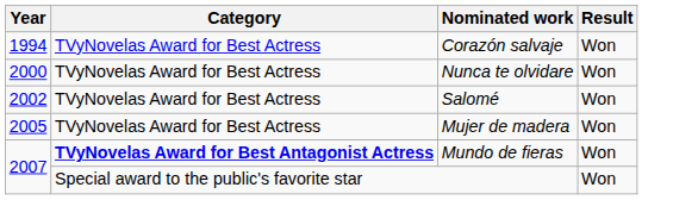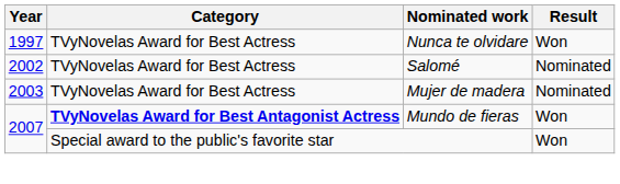 <table class="wikitable">
 <tr>
 <th>Year</th>
 <th>Category</th>
 <th>Nominated work</th>
 <th>Result</th>
 </tr>
 <tr>
-<td><a href='#'>1994</a></td>
-<td><a href='#'>TVyNovelas Award for Best Actress</a></td>
-<td><em>Corazón salvaje</em></td>
-<td>Won</td>
-</tr>
-<tr>
-<td><a href='#'>2000</a></td>
+<td><a href='#'>1997</a></td>
 <td>TVyNovelas Award for Best Actress</td>
 <td><em>Nunca te olvidare</em></td>
 <td>Won</td>
 </tr>
 <tr>
 <td><a href='#'>2002</a></td>
 <td>TVyNovelas Award for Best Actress</td>
 <td><em>Salomé</em></td>
-<td>Won</td>
+<td>Nominated</td>
 </tr>
 <tr>
-<td><a href='#'>2005</a></td>
+<td><a href='#'>2003</a></td>
 <td>TVyNovelas Award for Best Actress</td>
 <td><em>Mujer de madera</em></td>
-<td>Won</td>
+<td>Nominated</td>
 </tr>
 <tr>
 <td rowspan=2><a href='#'>2007</a></td>
 <td><strong><a href='#'>TVyNovelas Award for Best Antagonist Actress</a></strong></td>
 <td><em>Mundo de fieras</em></td>
 <td>Won</td>
 </tr>
 <tr>
 <td colspan=2>Special award to the public's favorite star</td>
 <td>Won</td>
 </tr>
 </table>
